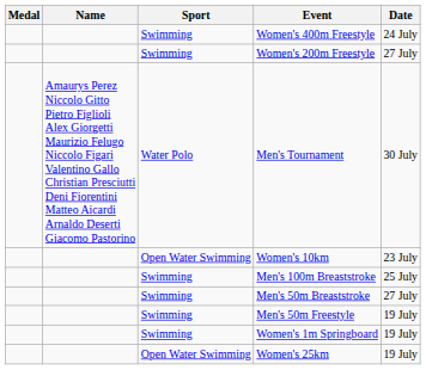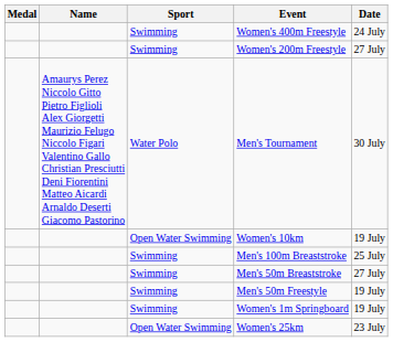 <table class="wikitable sortable" style="font-size:90%">
 <tr>
 <th>Medal</th>
 <th>Name</th>
 <th>Sport</th>
 <th>Event</th>
 <th>Date</th>
 </tr>
 <tr>
 <td></td>
 <td></td>
 <td><a href='#'>Swimming</a></td>
 <td><a href='#'>Women's 400m Freestyle</a></td>
 <td>24 July</td>
 </tr>
 <tr>
 <td></td>
 <td></td>
 <td><a href='#'>Swimming</a></td>
 <td><a href='#'>Women's 200m Freestyle</a></td>
 <td>27 July</td>
 </tr>
 <tr>
 <td></td>
 <td><br><a href='#'>Amaurys Perez</a><br><a href='#'>Niccolo Gitto</a><br><a href='#'>Pietro Figlioli</a><br><a href='#'>Alex Giorgetti</a><br><a href='#'>Maurizio Felugo</a><br><a href='#'>Niccolo Figari</a><br><a href='#'>Valentino Gallo</a><br><a href='#'>Christian Presciutti</a><br><a href='#'>Deni Fiorentini</a><br><a href='#'>Matteo Aicardi</a><br><a href='#'>Arnaldo Deserti</a><br><a href='#'>Giacomo Pastorino</a></td>
 <td><a href='#'>Water Polo</a></td>
 <td><a href='#'>Men's Tournament</a></td>
 <td>30 July</td>
 </tr>
 <tr>
 <td></td>
 <td></td>
 <td><a href='#'>Open Water Swimming</a></td>
 <td><a href='#'>Women's 10km</a></td>
-<td>23 July</td>
+<td>19 July</td>
 </tr>
 <tr>
 <td></td>
 <td></td>
 <td><a href='#'>Swimming</a></td>
 <td><a href='#'>Men's 100m Breaststroke</a></td>
 <td>25 July</td>
 </tr>
 <tr>
 <td></td>
 <td></td>
 <td><a href='#'>Swimming</a></td>
 <td><a href='#'>Men's 50m Breaststroke</a></td>
 <td>27 July</td>
 </tr>
 <tr>
 <td></td>
 <td></td>
 <td><a href='#'>Swimming</a></td>
 <td><a href='#'>Men's 50m Freestyle</a></td>
 <td>19 July</td>
 </tr>
 <tr>
 <td></td>
 <td></td>
 <td><a href='#'>Swimming</a></td>
 <td><a href='#'>Women's 1m Springboard</a></td>
 <td>19 July</td>
 </tr>
 <tr>
 <td></td>
 <td></td>
 <td><a href='#'>Open Water Swimming</a></td>
 <td><a href='#'>Women's 25km</a></td>
-<td>19 July</td>
+<td>23 July</td>
 </tr>
 </table>
